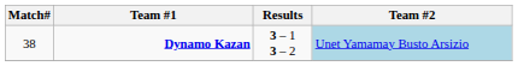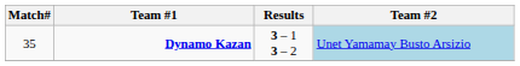 <table class="wikitable" style="border-collapse: collapse;">
 <tr>
 <th>Match#</th>
 <th align="right" width="240">Team #1</th>
 <th>  Results  </th>
 <th align="left" width="240">Team #2</th>
 </tr>
 <tr>
-<td align="center">38</td>
+<td align="center">35</td>
 <td align="right"><strong><a href='#'>Dynamo Kazan</a></strong> </td>
 <td align="center"><strong>3</strong> – 1 <br> <strong>3</strong> – 2</td>
 <td style="background: lightblue;"> <a href='#'>Unet Yamamay Busto Arsizio</a></td>
 </tr>
 <tr>
 </tr>
 </table>
